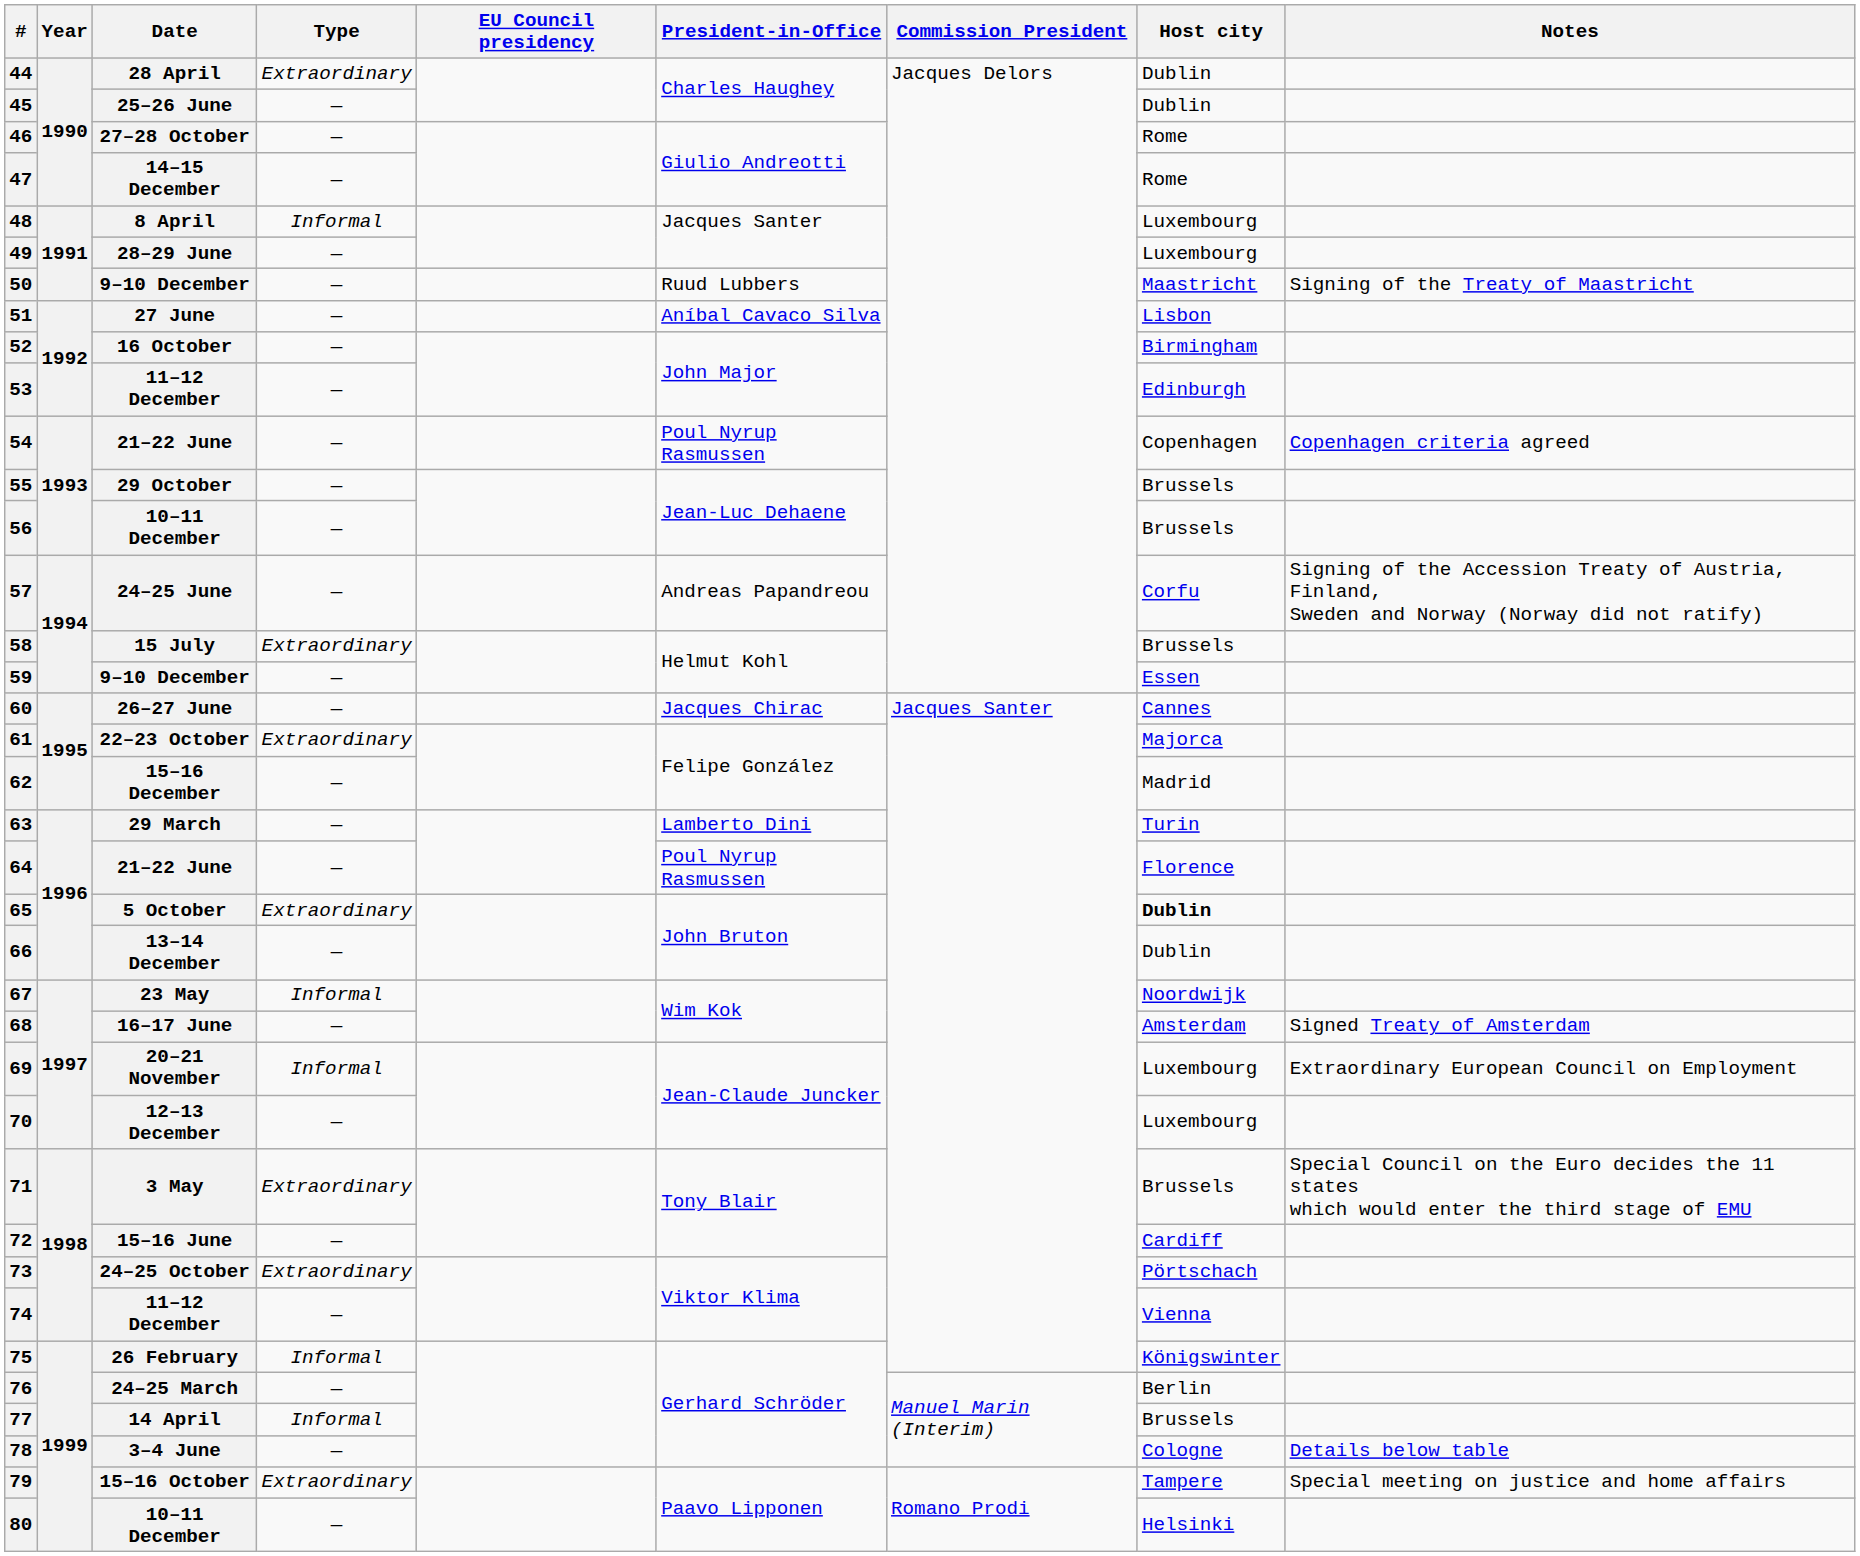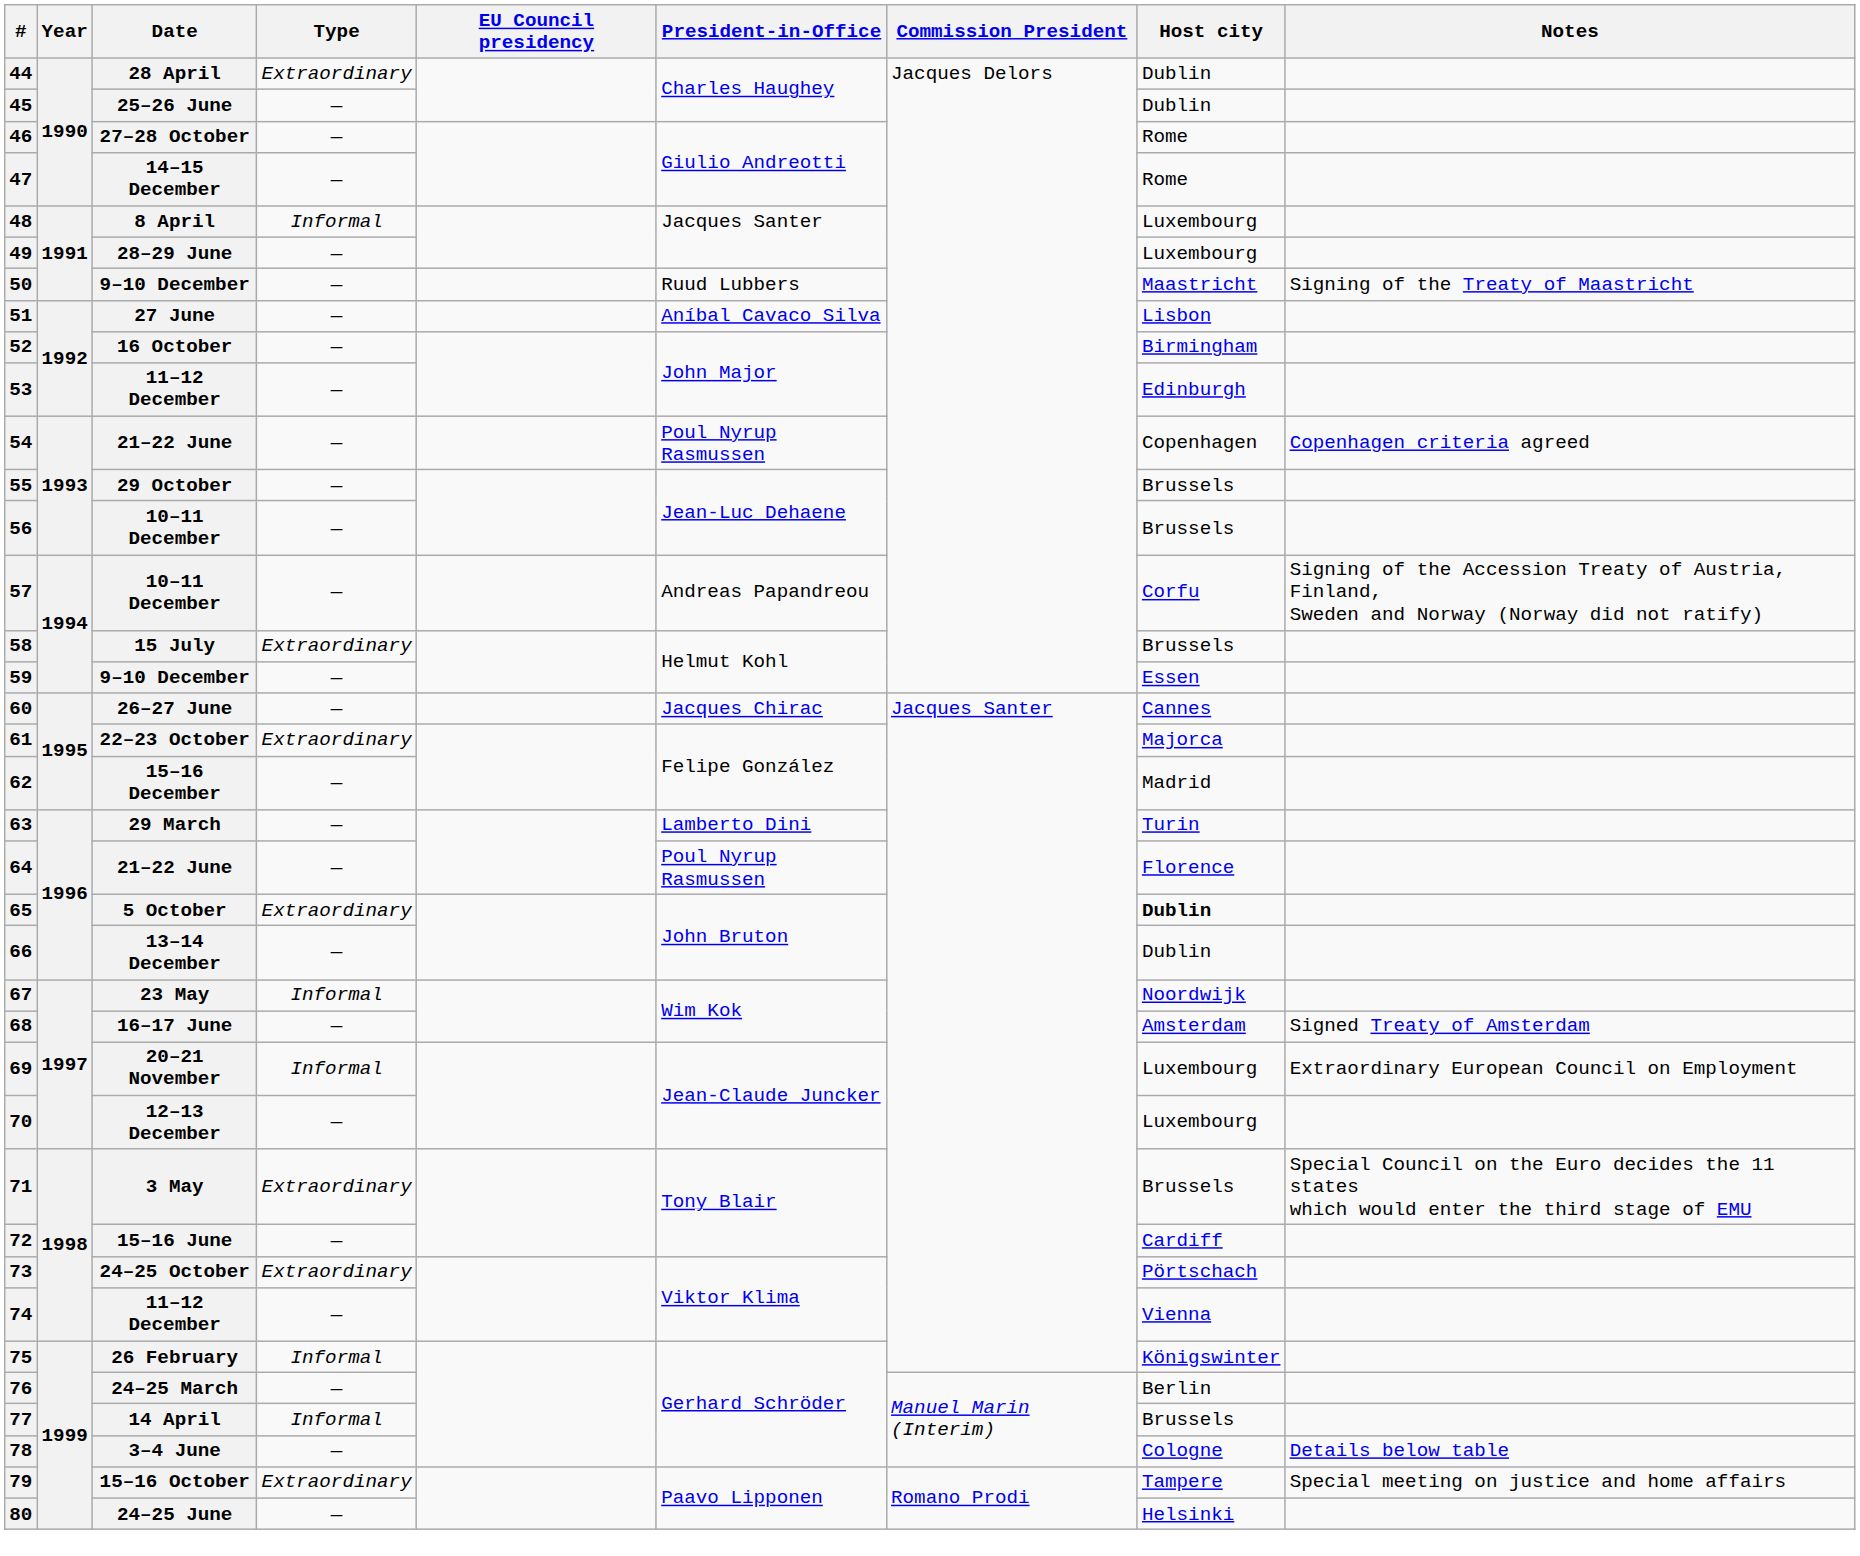 <table class="wikitable">
 <tr>
 <th>#</th>
 <th style="width:10px">Year</th>
 <th>Date</th>
 <th>Type</th>
 <th><a href='#'>EU Council presidency</a></th>
 <th><a href='#'>President-in-Office</a></th>
 <th><a href='#'>Commission President</a></th>
 <th>Host city</th>
 <th>Notes</th>
 </tr>
 <tr>
 <th>44</th>
 <th rowspan=4>1990</th>
 <th>28 April</th>
 <td style="text-align:center"><em>Extraordinary</em></td>
 <td rowspan=2></td>
 <td rowspan=2><a href='#'>Charles Haughey</a></td>
 <td rowspan=16 valign=top>Jacques Delors</td>
 <td>Dublin</td>
 <td></td>
 </tr>
 <tr>
 <th>45</th>
 <th>25–26 June</th>
 <td style="text-align:center">―</td>
 <td>Dublin</td>
 <td></td>
 </tr>
 <tr>
 <th>46</th>
 <th>27–28 October</th>
 <td style="text-align:center">―</td>
 <td rowspan=2></td>
 <td rowspan=2><a href='#'>Giulio Andreotti</a></td>
 <td>Rome</td>
 <td></td>
 </tr>
 <tr>
 <th>47</th>
 <th>14–15 December</th>
 <td style="text-align:center">―</td>
 <td>Rome</td>
 <td></td>
 </tr>
 <tr>
 <th>48</th>
 <th rowspan=3>1991</th>
 <th>8 April</th>
 <td style="text-align:center"><em>Informal</em></td>
 <td rowspan=2></td>
 <td rowspan=2 valign=top>Jacques Santer</td>
 <td>Luxembourg</td>
 <td></td>
 </tr>
 <tr>
 <th>49</th>
 <th>28–29 June</th>
 <td style="text-align:center">―</td>
 <td>Luxembourg</td>
 <td></td>
 </tr>
 <tr>
 <th>50</th>
 <th>9–10 December</th>
 <td style="text-align:center">―</td>
 <td></td>
 <td>Ruud Lubbers</td>
 <td><a href='#'>Maastricht</a></td>
 <td> Signing of the <a href='#'>Treaty of Maastricht</a></td>
 </tr>
 <tr>
 <th>51</th>
 <th rowspan=3>1992</th>
 <th>27 June</th>
 <td style="text-align:center">―</td>
 <td></td>
 <td><a href='#'>Aníbal Cavaco Silva</a></td>
 <td><a href='#'>Lisbon</a></td>
 <td></td>
 </tr>
 <tr>
 <th>52</th>
 <th>16 October</th>
 <td style="text-align:center">―</td>
 <td rowspan=2></td>
 <td rowspan=2><a href='#'>John Major</a></td>
 <td><a href='#'>Birmingham</a></td>
 <td></td>
 </tr>
 <tr>
 <th>53</th>
 <th>11–12 December</th>
 <td style="text-align:center">―</td>
 <td><a href='#'>Edinburgh</a></td>
 <td></td>
 </tr>
 <tr>
 <th>54</th>
 <th rowspan=3>1993</th>
 <th>21–22 June</th>
 <td style="text-align:center">―</td>
 <td></td>
 <td><a href='#'>Poul Nyrup Rasmussen</a></td>
 <td>Copenhagen</td>
 <td> <a href='#'>Copenhagen criteria</a> agreed</td>
 </tr>
 <tr>
 <th>55</th>
 <th>29 October</th>
 <td style="text-align:center">―</td>
 <td rowspan=2></td>
 <td rowspan=2><a href='#'>Jean-Luc Dehaene</a></td>
 <td>Brussels</td>
 <td></td>
 </tr>
 <tr>
 <th>56</th>
 <th>10–11 December</th>
 <td style="text-align:center">―</td>
 <td>Brussels</td>
 <td></td>
 </tr>
 <tr>
 <th>57</th>
 <th rowspan=3>1994</th>
-<th>24–25 June</th>
+<th>10–11 December</th>
 <td style="text-align:center">―</td>
 <td></td>
 <td>Andreas Papandreou</td>
 <td><a href='#'>Corfu</a></td>
 <td> Signing of the Accession Treaty of Austria, Finland,<br> Sweden and Norway (Norway did not ratify)</td>
 </tr>
 <tr>
 <th>58</th>
 <th>15 July</th>
 <td style="text-align:center"><em>Extraordinary</em></td>
 <td rowspan=2></td>
 <td rowspan=2>Helmut Kohl</td>
 <td>Brussels</td>
 <td></td>
 </tr>
 <tr>
 <th>59</th>
 <th>9–10 December</th>
 <td style="text-align:center">―</td>
 <td><a href='#'>Essen</a></td>
 <td></td>
 </tr>
 <tr>
 <th>60</th>
 <th rowspan=3>1995</th>
 <th>26–27 June</th>
 <td style="text-align:center">―</td>
 <td></td>
 <td><a href='#'>Jacques Chirac</a></td>
 <td rowspan=16 valign=top><a href='#'>Jacques Santer</a></td>
 <td><a href='#'>Cannes</a></td>
 <td></td>
 </tr>
 <tr>
 <th>61</th>
 <th>22–23 October</th>
 <td style="text-align:center"><em>Extraordinary</em></td>
 <td rowspan=2></td>
 <td rowspan=2>Felipe González</td>
 <td><a href='#'>Majorca</a></td>
 <td></td>
 </tr>
 <tr>
 <th>62</th>
 <th>15–16 December</th>
 <td style="text-align:center">―</td>
 <td>Madrid</td>
 <td></td>
 </tr>
 <tr>
 <th>63</th>
 <th rowspan=4>1996</th>
 <th>29 March</th>
 <td style="text-align:center">―</td>
 <td rowspan=2></td>
 <td><a href='#'>Lamberto Dini</a></td>
 <td><a href='#'>Turin</a></td>
 <td></td>
 </tr>
 <tr>
 <th>64</th>
 <th>21–22 June</th>
 <td style="text-align:center">―</td>
 <td><a href='#'>Poul Nyrup Rasmussen</a></td>
 <td><a href='#'>Florence</a></td>
 <td></td>
 </tr>
 <tr>
 <th>65</th>
 <th>5 October</th>
 <td style="text-align:center"><em>Extraordinary</em></td>
 <td rowspan=2></td>
 <td rowspan=2><a href='#'>John Bruton</a></td>
 <td><strong>Dublin</strong></td>
 <td></td>
 </tr>
 <tr>
 <th>66</th>
 <th>13–14 December</th>
 <td style="text-align:center">―</td>
 <td>Dublin</td>
 <td></td>
 </tr>
 <tr>
 <th>67</th>
 <th rowspan=4>1997</th>
 <th>23 May</th>
 <td style="text-align:center"><em>Informal</em></td>
 <td rowspan=2></td>
 <td rowspan=2><a href='#'>Wim Kok</a></td>
 <td><a href='#'>Noordwijk</a></td>
 <td></td>
 </tr>
 <tr>
 <th>68</th>
 <th>16–17 June</th>
 <td style="text-align:center">―</td>
 <td><a href='#'>Amsterdam</a></td>
 <td> Signed <a href='#'>Treaty of Amsterdam</a></td>
 </tr>
 <tr>
 <th>69</th>
 <th>20–21 November</th>
 <td style="text-align:center"><em>Informal</em></td>
 <td rowspan=2></td>
 <td rowspan=2><a href='#'>Jean-Claude Juncker</a></td>
 <td>Luxembourg</td>
 <td> Extraordinary European Council on Employment</td>
 </tr>
 <tr>
 <th>70</th>
 <th>12–13 December</th>
 <td style="text-align:center">―</td>
 <td>Luxembourg</td>
 <td></td>
 </tr>
 <tr>
 <th>71</th>
 <th rowspan=4>1998</th>
 <th>3 May</th>
 <td style="text-align:center"><em>Extraordinary</em></td>
 <td rowspan=2></td>
 <td rowspan=2><a href='#'>Tony Blair</a></td>
 <td>Brussels</td>
 <td>Special Council on the Euro decides the 11 states <br>which would enter the third stage of <a href='#'>EMU</a></td>
 </tr>
 <tr>
 <th>72</th>
 <th>15–16 June</th>
 <td style="text-align:center">―</td>
 <td><a href='#'>Cardiff</a></td>
 <td></td>
 </tr>
 <tr>
 <th>73</th>
 <th>24–25 October</th>
 <td style="text-align:center"><em>Extraordinary</em></td>
 <td rowspan=2></td>
 <td rowspan=2><a href='#'>Viktor Klima</a></td>
 <td><a href='#'>Pörtschach</a></td>
 <td></td>
 </tr>
 <tr>
 <th>74</th>
 <th>11–12 December</th>
 <td style="text-align:center">―</td>
 <td><a href='#'>Vienna</a></td>
 <td></td>
 </tr>
 <tr>
 <th>75</th>
 <th rowspan=6>1999</th>
 <th>26 February</th>
 <td style="text-align:center"><em>Informal</em></td>
 <td rowspan=4></td>
 <td rowspan=4><a href='#'>Gerhard Schröder</a></td>
 <td><a href='#'>Königswinter</a></td>
 <td></td>
 </tr>
 <tr>
 <th>76</th>
 <th>24–25 March</th>
 <td style="text-align:center">―</td>
 <td rowspan=3><em><a href='#'>Manuel Marin</a> (Interim)</em></td>
 <td>Berlin</td>
 <td></td>
 </tr>
 <tr>
 <th>77</th>
 <th>14 April</th>
 <td style="text-align:center"><em>Informal</em></td>
 <td>Brussels</td>
 <td></td>
 </tr>
 <tr>
 <th>78</th>
 <th>3–4 June</th>
 <td style="text-align:center">―</td>
 <td><a href='#'>Cologne</a></td>
 <td> <a href='#'>Details below table</a></td>
 </tr>
 <tr>
 <th>79</th>
 <th>15–16 October</th>
 <td style="text-align:center"><em>Extraordinary</em></td>
 <td rowspan=2></td>
 <td rowspan=2><a href='#'>Paavo Lipponen</a></td>
 <td rowspan=2><a href='#'>Romano Prodi</a></td>
 <td><a href='#'>Tampere</a></td>
 <td> Special meeting on justice and home affairs</td>
 </tr>
 <tr>
 <th>80</th>
-<th>10–11 December</th>
+<th>24–25 June</th>
 <td style="text-align:center">―</td>
 <td><a href='#'>Helsinki</a></td>
 <td></td>
 </tr>
 </table>
